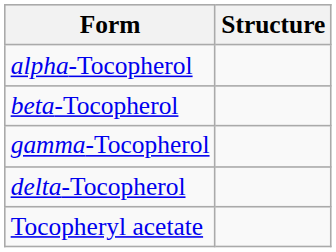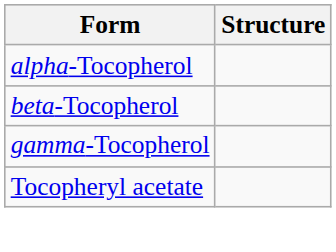 <table class="wikitable">
 <tr>
 <th>Form</th>
 <th>Structure</th>
 </tr>
 <tr>
 <td><a href='#'><em>alpha</em>-Tocopherol</a></td>
 <td></td>
 </tr>
 <tr>
 <td><a href='#'><em>beta</em>-Tocopherol</a></td>
 <td></td>
 </tr>
 <tr>
 <td><a href='#'><em>gamma</em>-Tocopherol</a></td>
 <td></td>
 </tr>
 <tr>
-<td><a href='#'><em>delta</em>-Tocopherol</a></td>
-<td></td>
-</tr>
-<tr>
 <td><a href='#'>Tocopheryl acetate</a></td>
 <td></td>
 </tr>
 </table>
